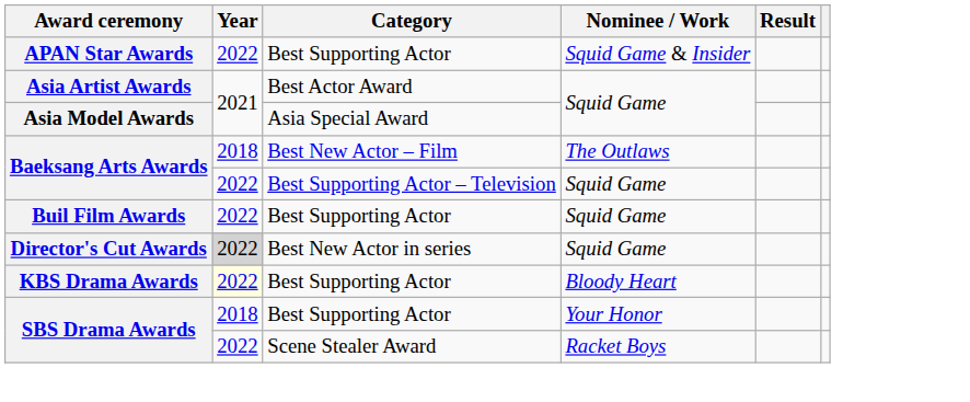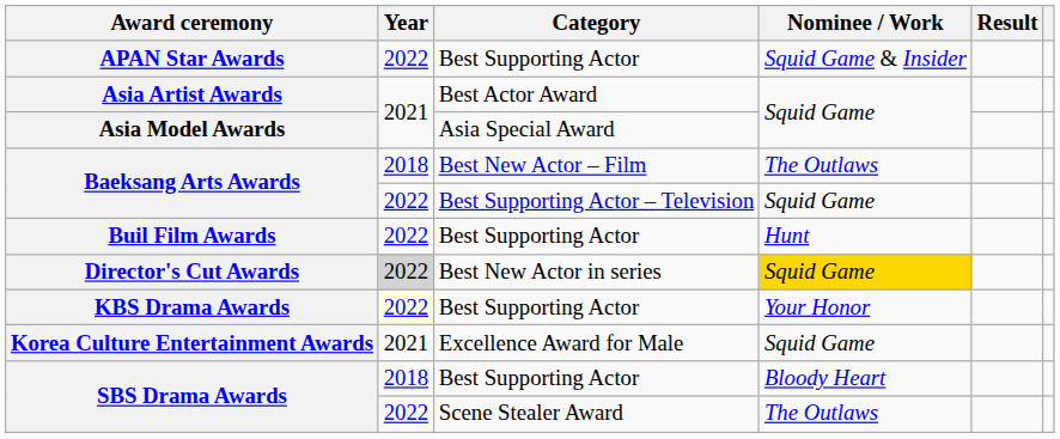 <table class="wikitable plainrowheaders sortable">
 <tr>
 <th scope="col">Award ceremony</th>
 <th scope="col">Year</th>
 <th scope="col">Category</th>
 <th scope="col">Nominee / Work</th>
 <th scope="col">Result</th>
 <th scope="col" class="unsortable"></th>
 </tr>
 <tr>
 <th scope="row"  rowspan="1"><a href='#'>APAN Star Awards</a></th>
 <td rowspan="1"><a href='#'>2022</a></td>
 <td>Best Supporting Actor</td>
 <td><em><a href='#'>Squid Game</a></em> & <em><a href='#'>Insider</a></em></td>
 <td></td>
 <td></td>
 </tr>
 <tr>
 <th scope="row"  rowspan="1"><a href='#'>Asia Artist Awards</a></th>
 <td rowspan="2">2021</td>
 <td>Best Actor Award</td>
 <td rowspan="2"><em>Squid Game</em></td>
 <td></td>
 <td></td>
 </tr>
 <tr>
 <th scope="row">Asia Model Awards</th>
 <td>Asia Special Award</td>
 <td></td>
 <td></td>
 </tr>
 <tr>
 <th rowspan="2" scope="row"><a href='#'>Baeksang Arts Awards</a></th>
 <td rowspan="1"><a href='#'>2018</a></td>
 <td><a href='#'>Best New Actor – Film</a></td>
 <td><em><a href='#'>The Outlaws</a></em></td>
 <td></td>
 <td></td>
 </tr>
 <tr>
 <td><a href='#'>2022</a></td>
 <td><a href='#'>Best Supporting Actor – Television</a></td>
 <td rowspan=1><em>Squid Game</em></td>
 <td></td>
 <td></td>
 </tr>
 <tr>
 <th scope="row"><a href='#'>Buil Film Awards</a></th>
 <td><a href='#'>2022</a></td>
 <td>Best Supporting Actor</td>
-<td rowspan=1><em>Squid Game</em></td>
+<td><em><a href='#'>Hunt</a></em></td>
 <td></td>
 <td></td>
 </tr>
 <tr>
 <th scope="row" rowspan="1"><a href='#'>Director's Cut Awards</a></th>
 <td rowspan="1" style="background: lightgrey;">2022</td>
 <td>Best New Actor in series</td>
-<td rowspan=1><em>Squid Game</em></td>
+<td rowspan=1 style="background: gold;"><em>Squid Game</em></td>
 <td></td>
 <td></td>
 </tr>
 <tr>
 <th scope="row"><a href='#'>KBS Drama Awards</a></th>
 <td style="background: lightyellow;"><a href='#'>2022</a></td>
 <td>Best Supporting Actor</td>
-<td><em><a href='#'>Bloody Heart</a></em></td>
+<td><em><a href='#'>Your Honor</a></em></td>
+<td></td>
+<td></td>
+</tr>
+<tr>
+<th scope="row"><a href='#'>Korea Culture Entertainment Awards</a></th>
+<td>2021</td>
+<td>Excellence Award for Male</td>
+<td><em>Squid Game</em></td>
 <td></td>
 <td></td>
 </tr>
 <tr>
 <th rowspan="2" scope="row"><a href='#'>SBS Drama Awards</a></th>
 <td><a href='#'>2018</a></td>
 <td>Best Supporting Actor</td>
-<td><em><a href='#'>Your Honor</a></em></td>
+<td><em><a href='#'>Bloody Heart</a></em></td>
 <td></td>
 <td></td>
 </tr>
 <tr>
 <td><a href='#'>2022</a></td>
 <td>Scene Stealer Award</td>
-<td><em><a href='#'>Racket Boys</a></em></td>
+<td><em><a href='#'>The Outlaws</a></em></td>
 <td></td>
 <td></td>
 </tr>
 </table>
